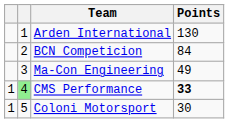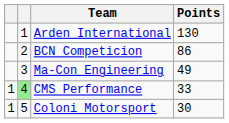 <table class="wikitable" style="font-size: 85%;">
 <tr>
 <th></th>
 <th></th>
 <th>Team</th>
 <th>Points</th>
 </tr>
 <tr>
 <td align="left"></td>
 <td align="center">1</td>
 <td> <a href='#'>Arden International</a></td>
 <td>130</td>
 </tr>
 <tr>
 <td align="left"></td>
 <td align="center">2</td>
 <td> <a href='#'>BCN Competicion</a></td>
-<td>84</td>
+<td>86</td>
 </tr>
 <tr>
 <td align="left"></td>
 <td align="center">3</td>
 <td> <a href='#'>Ma-Con Engineering</a></td>
 <td>49</td>
 </tr>
 <tr>
 <td align="left"> 1</td>
 <td align="center" style="background: lightgreen;">4</td>
 <td> <a href='#'>CMS Performance</a></td>
-<td><strong>33</strong></td>
+<td>33</td>
 </tr>
 <tr>
 <td align="left"> 1</td>
 <td align="center">5</td>
 <td> <a href='#'>Coloni Motorsport</a></td>
 <td>30</td>
 </tr>
 </table>
